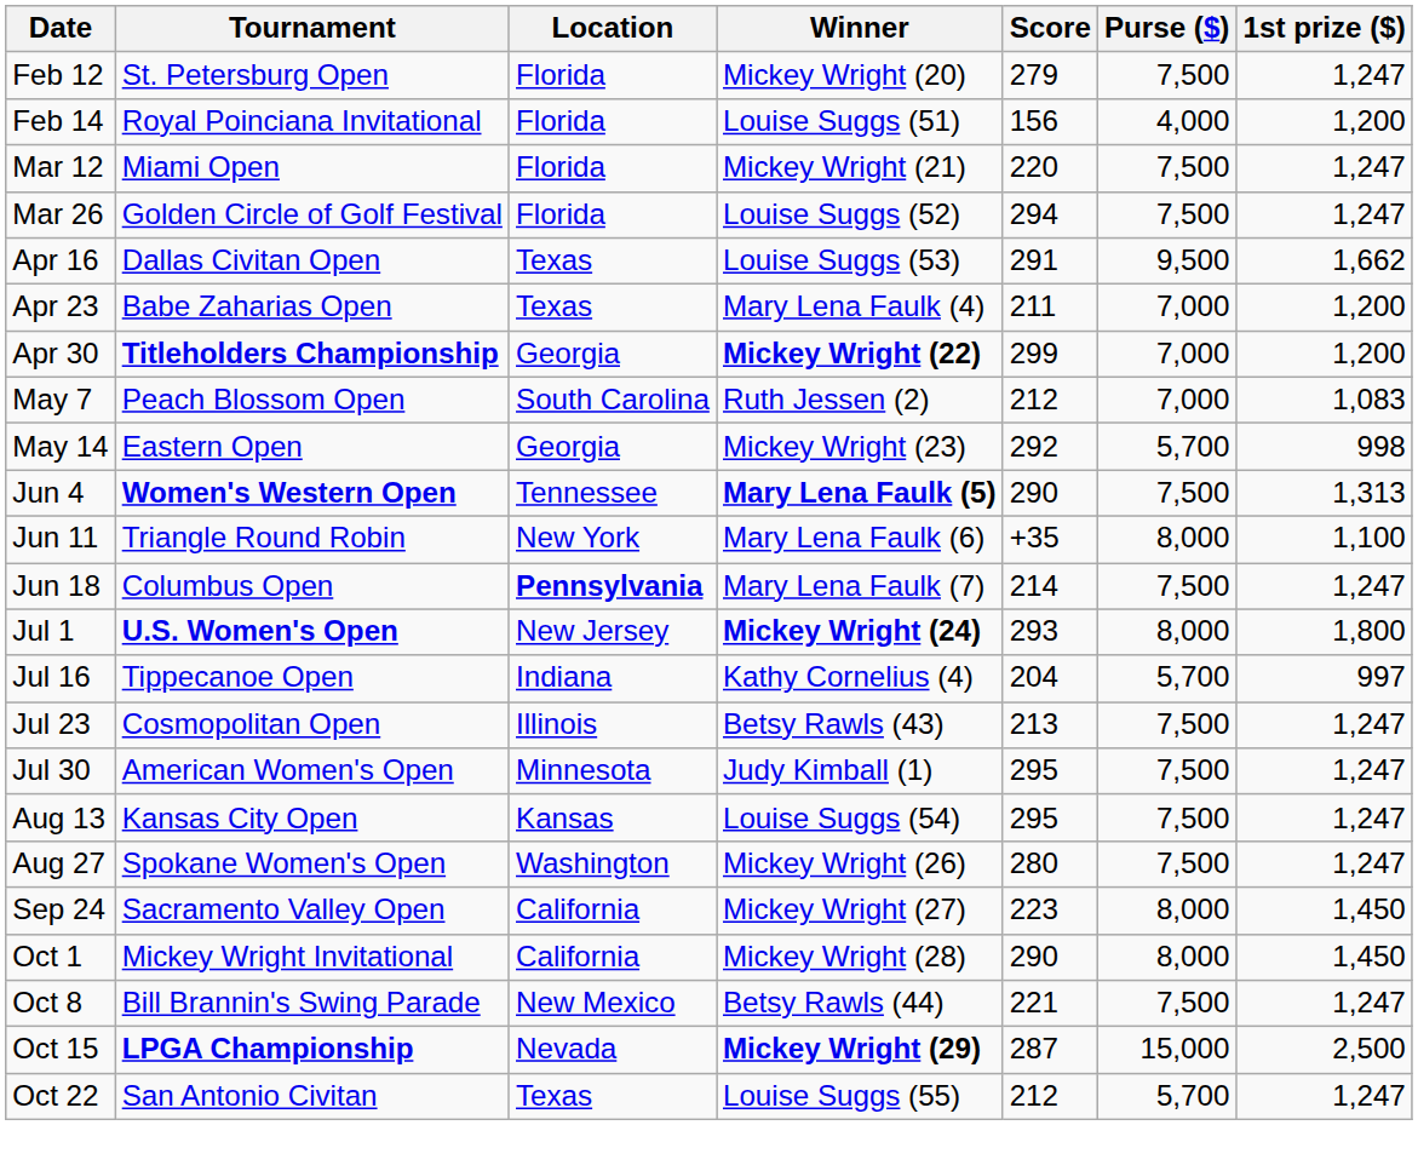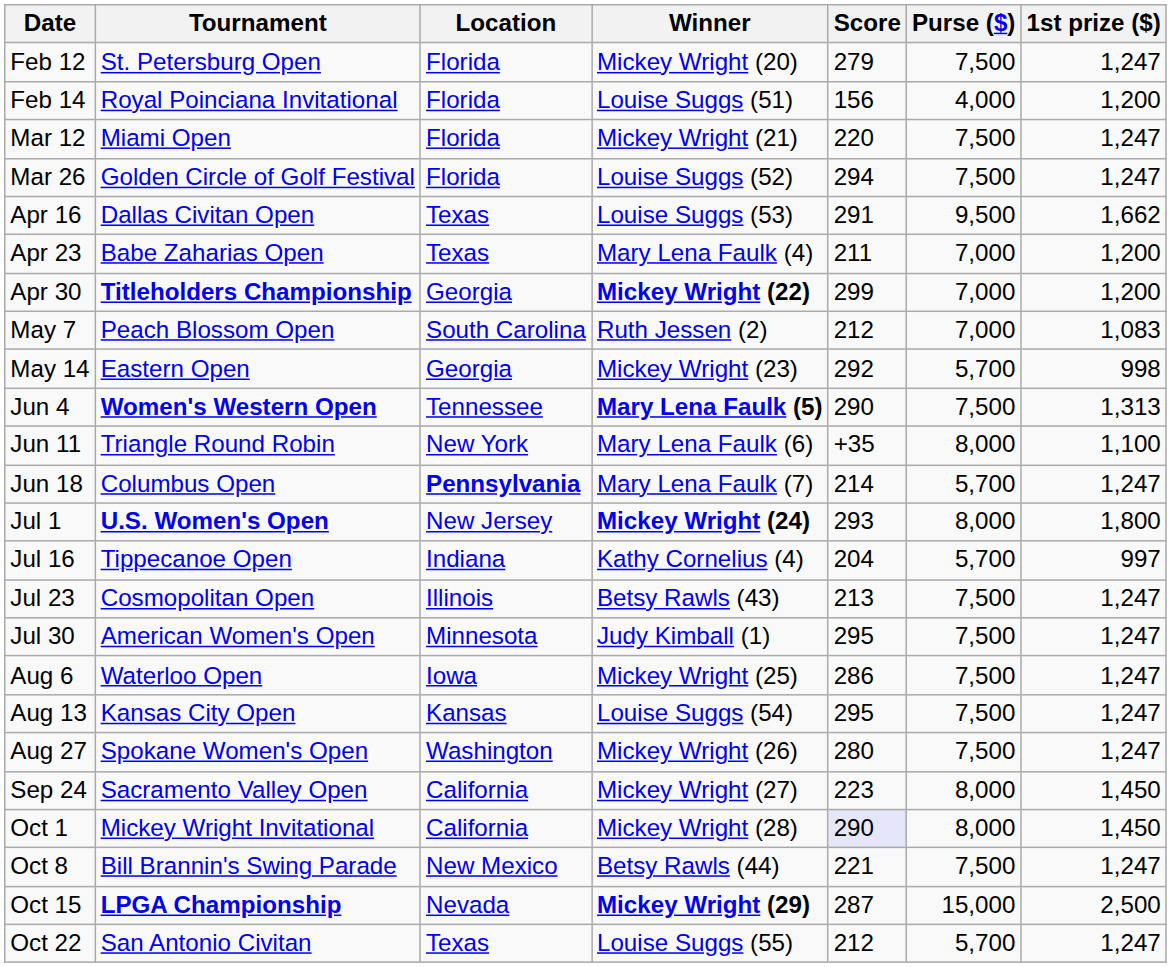 <table class=wikitable>
 <tr>
 <th>Date</th>
 <th>Tournament</th>
 <th>Location</th>
 <th>Winner</th>
 <th>Score</th>
 <th>Purse (<a href='#'>$</a>)</th>
 <th>1st prize ($)</th>
 </tr>
 <tr>
 <td>Feb 12</td>
 <td><a href='#'>St. Petersburg Open</a></td>
 <td><a href='#'>Florida</a></td>
 <td> <a href='#'>Mickey Wright</a> (20)</td>
 <td>279</td>
 <td align=right>7,500</td>
 <td align=right>1,247</td>
 </tr>
 <tr>
 <td>Feb 14</td>
 <td><a href='#'>Royal Poinciana Invitational</a></td>
 <td><a href='#'>Florida</a></td>
 <td> <a href='#'>Louise Suggs</a> (51)</td>
 <td>156</td>
 <td align=right>4,000</td>
 <td align=right>1,200</td>
 </tr>
 <tr>
 <td>Mar 12</td>
 <td><a href='#'>Miami Open</a></td>
 <td><a href='#'>Florida</a></td>
 <td> <a href='#'>Mickey Wright</a> (21)</td>
 <td>220</td>
 <td align=right>7,500</td>
 <td align=right>1,247</td>
 </tr>
 <tr>
 <td>Mar 26</td>
 <td><a href='#'>Golden Circle of Golf Festival</a></td>
 <td><a href='#'>Florida</a></td>
 <td> <a href='#'>Louise Suggs</a> (52)</td>
 <td>294</td>
 <td align=right>7,500</td>
 <td align=right>1,247</td>
 </tr>
 <tr>
 <td>Apr 16</td>
 <td><a href='#'>Dallas Civitan Open</a></td>
 <td><a href='#'>Texas</a></td>
 <td> <a href='#'>Louise Suggs</a> (53)</td>
 <td>291</td>
 <td align=right>9,500</td>
 <td align=right>1,662</td>
 </tr>
 <tr>
 <td>Apr 23</td>
 <td><a href='#'>Babe Zaharias Open</a></td>
 <td><a href='#'>Texas</a></td>
 <td> <a href='#'>Mary Lena Faulk</a> (4)</td>
 <td>211</td>
 <td align=right>7,000</td>
 <td align=right>1,200</td>
 </tr>
 <tr>
 <td>Apr 30</td>
 <td><strong><a href='#'>Titleholders Championship</a></strong></td>
 <td><a href='#'>Georgia</a></td>
 <td> <strong><a href='#'>Mickey Wright</a> (22)</strong></td>
 <td>299</td>
 <td align=right>7,000</td>
 <td align=right>1,200</td>
 </tr>
 <tr>
 <td>May 7</td>
 <td><a href='#'>Peach Blossom Open</a></td>
 <td><a href='#'>South Carolina</a></td>
 <td> <a href='#'>Ruth Jessen</a> (2)</td>
 <td>212</td>
 <td align=right>7,000</td>
 <td align=right>1,083</td>
 </tr>
 <tr>
 <td>May 14</td>
 <td><a href='#'>Eastern Open</a></td>
 <td><a href='#'>Georgia</a></td>
 <td> <a href='#'>Mickey Wright</a> (23)</td>
 <td>292</td>
 <td align=right>5,700</td>
 <td align=right>998</td>
 </tr>
 <tr>
 <td>Jun 4</td>
 <td><strong><a href='#'>Women's Western Open</a></strong></td>
 <td><a href='#'>Tennessee</a></td>
 <td> <strong><a href='#'>Mary Lena Faulk</a> (5)</strong></td>
 <td>290</td>
 <td align=right>7,500</td>
 <td align=right>1,313</td>
 </tr>
 <tr>
 <td>Jun 11</td>
 <td><a href='#'>Triangle Round Robin</a></td>
 <td><a href='#'>New York</a></td>
 <td> <a href='#'>Mary Lena Faulk</a> (6)</td>
 <td>+35</td>
 <td align=right>8,000</td>
 <td align=right>1,100</td>
 </tr>
 <tr>
 <td>Jun 18</td>
 <td><a href='#'>Columbus Open</a></td>
 <td><strong><a href='#'>Pennsylvania</a></strong></td>
 <td> <a href='#'>Mary Lena Faulk</a> (7)</td>
 <td>214</td>
-<td align=right>7,500</td>
+<td align=right>5,700</td>
 <td align=right>1,247</td>
 </tr>
 <tr>
 <td>Jul 1</td>
 <td><strong><a href='#'>U.S. Women's Open</a></strong></td>
 <td><a href='#'>New Jersey</a></td>
 <td> <strong><a href='#'>Mickey Wright</a> (24)</strong></td>
 <td>293</td>
 <td align=right>8,000</td>
 <td align=right>1,800</td>
 </tr>
 <tr>
 <td>Jul 16</td>
 <td><a href='#'>Tippecanoe Open</a></td>
 <td><a href='#'>Indiana</a></td>
 <td> <a href='#'>Kathy Cornelius</a> (4)</td>
 <td>204</td>
 <td align=right>5,700</td>
 <td align=right>997</td>
 </tr>
 <tr>
 <td>Jul 23</td>
 <td><a href='#'>Cosmopolitan Open</a></td>
 <td><a href='#'>Illinois</a></td>
 <td> <a href='#'>Betsy Rawls</a> (43)</td>
 <td>213</td>
 <td align=right>7,500</td>
 <td align=right>1,247</td>
 </tr>
 <tr>
 <td>Jul 30</td>
 <td><a href='#'>American Women's Open</a></td>
 <td><a href='#'>Minnesota</a></td>
 <td> <a href='#'>Judy Kimball</a> (1)</td>
 <td>295</td>
 <td align=right>7,500</td>
 <td align=right>1,247</td>
 </tr>
 <tr>
+<td>Aug 6</td>
+<td><a href='#'>Waterloo Open</a></td>
+<td><a href='#'>Iowa</a></td>
+<td> <a href='#'>Mickey Wright</a> (25)</td>
+<td>286</td>
+<td align=right>7,500</td>
+<td align=right>1,247</td>
+</tr>
+<tr>
 <td>Aug 13</td>
 <td><a href='#'>Kansas City Open</a></td>
 <td><a href='#'>Kansas</a></td>
 <td> <a href='#'>Louise Suggs</a> (54)</td>
 <td>295</td>
 <td align=right>7,500</td>
 <td align=right>1,247</td>
 </tr>
 <tr>
 <td>Aug 27</td>
 <td><a href='#'>Spokane Women's Open</a></td>
 <td><a href='#'>Washington</a></td>
 <td> <a href='#'>Mickey Wright</a> (26)</td>
 <td>280</td>
 <td align=right>7,500</td>
 <td align=right>1,247</td>
 </tr>
 <tr>
 <td>Sep 24</td>
 <td><a href='#'>Sacramento Valley Open</a></td>
 <td><a href='#'>California</a></td>
 <td> <a href='#'>Mickey Wright</a> (27)</td>
 <td>223</td>
 <td align=right>8,000</td>
 <td align=right>1,450</td>
 </tr>
 <tr>
 <td>Oct 1</td>
 <td><a href='#'>Mickey Wright Invitational</a></td>
 <td><a href='#'>California</a></td>
 <td> <a href='#'>Mickey Wright</a> (28)</td>
-<td>290</td>
+<td style="background: lavender;">290</td>
 <td align=right>8,000</td>
 <td align=right>1,450</td>
 </tr>
 <tr>
 <td>Oct 8</td>
 <td><a href='#'>Bill Brannin's Swing Parade</a></td>
 <td><a href='#'>New Mexico</a></td>
 <td> <a href='#'>Betsy Rawls</a> (44)</td>
 <td>221</td>
 <td align=right>7,500</td>
 <td align=right>1,247</td>
 </tr>
 <tr>
 <td>Oct 15</td>
 <td><strong><a href='#'>LPGA Championship</a></strong></td>
 <td><a href='#'>Nevada</a></td>
 <td> <strong><a href='#'>Mickey Wright</a> (29)</strong></td>
 <td>287</td>
 <td align=right>15,000</td>
 <td align=right>2,500</td>
 </tr>
 <tr>
 <td>Oct 22</td>
 <td><a href='#'>San Antonio Civitan</a></td>
 <td><a href='#'>Texas</a></td>
 <td> <a href='#'>Louise Suggs</a> (55)</td>
 <td>212</td>
 <td align=right>5,700</td>
 <td align=right>1,247</td>
 </tr>
 </table>
